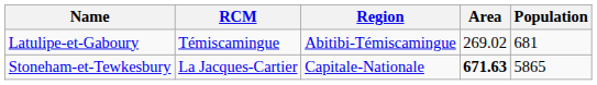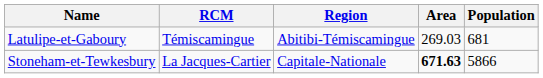 <table class="wikitable sortable">
 <tr>
 <th>Name</th>
 <th><a href='#'>RCM</a></th>
 <th><a href='#'>Region</a></th>
 <th>Area</th>
 <th>Population</th>
 </tr>
 <tr ->
 <td><a href='#'>Latulipe-et-Gaboury</a></td>
 <td><a href='#'>Témiscamingue</a></td>
 <td><a href='#'>Abitibi-Témiscamingue</a></td>
-<td>269.02</td>
+<td>269.03</td>
 <td>681</td>
 </tr>
 <tr ->
 <td><a href='#'>Stoneham-et-Tewkesbury</a></td>
 <td><a href='#'>La Jacques-Cartier</a></td>
 <td><a href='#'>Capitale-Nationale</a></td>
 <td><strong>671.63</strong></td>
-<td>5865</td>
+<td>5866</td>
 </tr>
 </table>
